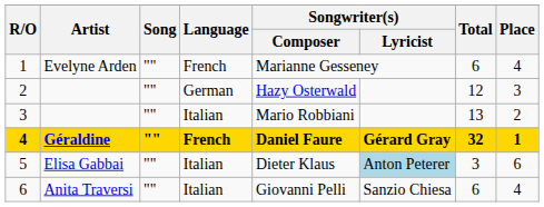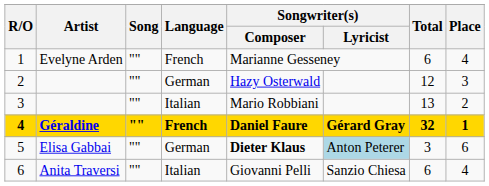 <table class="sortable wikitable" style="margin: 1em auto 1em auto; text-align:left">
 <tr>
 </tr>
 <tr>
 <th rowspan="2">R/O</th>
 <th rowspan="2">Artist</th>
 <th rowspan="2">Song</th>
 <th rowspan="2">Language</th>
 <th colspan="2">Songwriter(s)</th>
 <th rowspan="2">Total</th>
 <th rowspan="2">Place</th>
 </tr>
 <tr>
 <th>Composer</th>
 <th>Lyricist</th>
 </tr>
 <tr>
 <td align="center">1</td>
 <td>Evelyne Arden</td>
 <td>""</td>
 <td>French</td>
 <td colspan="2">Marianne Gesseney</td>
 <td align="center">6</td>
 <td align="center">4</td>
 </tr>
 <tr>
 <td align="center">2</td>
 <td></td>
 <td>""</td>
 <td>German</td>
 <td><a href='#'>Hazy Osterwald</a></td>
 <td></td>
 <td align="center">12</td>
 <td align="center">3</td>
 </tr>
 <tr>
 <td align="center">3</td>
 <td></td>
 <td>""</td>
 <td>Italian</td>
 <td>Mario Robbiani</td>
 <td></td>
 <td align="center">13</td>
 <td align="center">2</td>
 </tr>
 <tr style="font-weight:bold; background:gold;">
 <td align="center">4</td>
 <td><a href='#'>Géraldine</a></td>
 <td>""</td>
 <td>French</td>
 <td>Daniel Faure</td>
 <td>Gérard Gray</td>
 <td align="center">32</td>
 <td align="center">1</td>
 </tr>
 <tr>
 <td align="center">5</td>
 <td><a href='#'>Elisa Gabbai</a></td>
 <td>""</td>
-<td>Italian</td>
-<td>Dieter Klaus</td>
+<td>German</td>
+<td><strong>Dieter Klaus</strong></td>
 <td style="background: lightblue;">Anton Peterer</td>
 <td align="center">3</td>
 <td align="center">6</td>
 </tr>
 <tr>
 <td align="center">6</td>
 <td><a href='#'>Anita Traversi</a></td>
 <td>""</td>
 <td>Italian</td>
 <td>Giovanni Pelli</td>
 <td>Sanzio Chiesa</td>
 <td align="center">6</td>
 <td align="center">4</td>
 </tr>
 </table>
